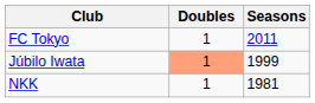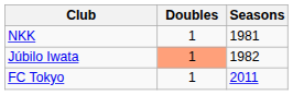 <table class="wikitable">
 <tr>
 <th width=175>Club</th>
 <th width=75>Doubles</th>
 <th>Seasons</th>
 </tr>
 <tr>
+<td><a href='#'>NKK</a></td>
+<td align=center>1</td>
+<td>1981</td>
+</tr>
+<tr>
+<td><a href='#'>Júbilo Iwata</a></td>
+<td align=center style="background: lightsalmon;">1</td>
+<td>1982</td>
+</tr>
+<tr>
 <td><a href='#'>FC Tokyo</a></td>
 <td align=center>1</td>
 <td><a href='#'>2011</a></td>
 </tr>
-<tr>
-<td><a href='#'>Júbilo Iwata</a></td>
-<td align=center style="background: lightsalmon;">1</td>
-<td>1999</td>
-</tr>
-<tr>
-<td><a href='#'>NKK</a></td>
-<td align=center>1</td>
-<td>1981</td>
-</tr>
 </table>
